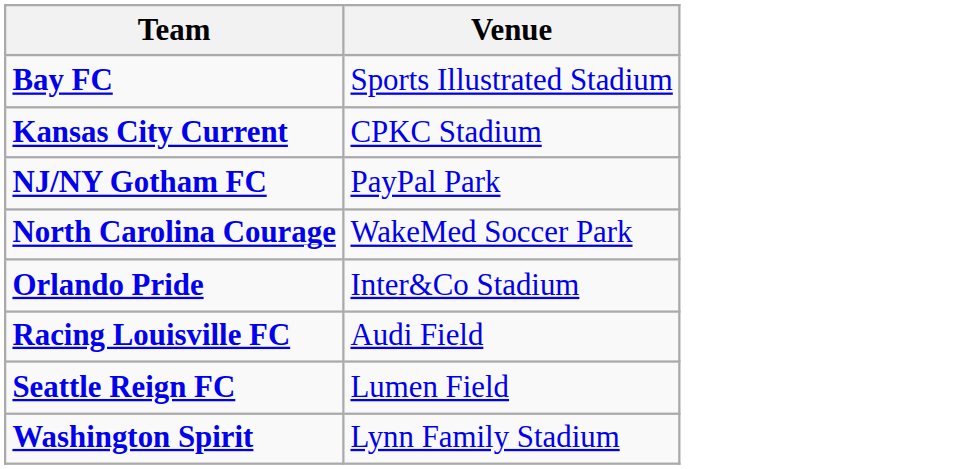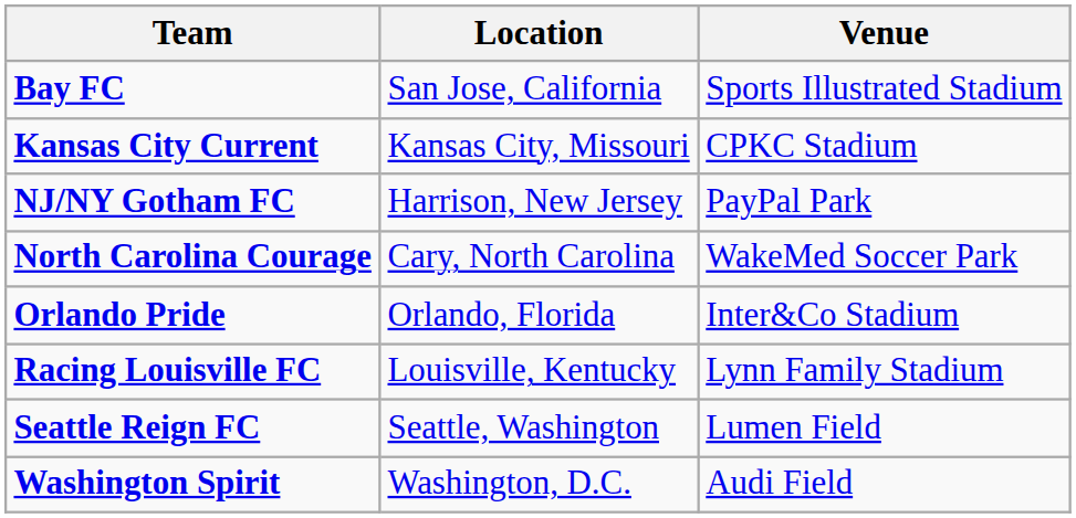 <table class="wikitable" style="font-size:85%">
 <tr>
 <th>Team</th>
+<th>Location</th>
 <th>Venue</th>
 </tr>
 <tr>
 <td><strong><a href='#'>Bay FC</a></strong></td>
+<td><a href='#'>San Jose, California</a></td>
 <td><a href='#'>Sports Illustrated Stadium</a></td>
 </tr>
 <tr>
 <td><strong><a href='#'>Kansas City Current</a></strong></td>
+<td><a href='#'>Kansas City, Missouri</a></td>
 <td><a href='#'>CPKC Stadium</a></td>
 </tr>
 <tr>
 <td><strong><a href='#'>NJ/NY Gotham FC</a></strong></td>
+<td><a href='#'>Harrison, New Jersey</a></td>
 <td><a href='#'>PayPal Park</a></td>
 </tr>
 <tr>
 <td><strong><a href='#'>North Carolina Courage</a></strong></td>
+<td><a href='#'>Cary, North Carolina</a></td>
 <td><a href='#'>WakeMed Soccer Park</a></td>
 </tr>
 <tr>
 <td><strong><a href='#'>Orlando Pride</a></strong></td>
+<td><a href='#'>Orlando, Florida</a></td>
 <td><a href='#'>Inter&Co Stadium</a></td>
 </tr>
 <tr>
 <td><strong><a href='#'>Racing Louisville FC</a></strong></td>
-<td><a href='#'>Audi Field</a></td>
+<td><a href='#'>Louisville, Kentucky</a></td>
+<td><a href='#'>Lynn Family Stadium</a></td>
 </tr>
 <tr>
 <td><strong><a href='#'>Seattle Reign FC</a></strong></td>
+<td><a href='#'>Seattle, Washington</a></td>
 <td><a href='#'>Lumen Field</a></td>
 </tr>
 <tr>
 <td><strong><a href='#'>Washington Spirit</a></strong></td>
-<td><a href='#'>Lynn Family Stadium</a></td>
+<td><a href='#'>Washington, D.C.</a></td>
+<td><a href='#'>Audi Field</a></td>
 </tr>
 </table>
